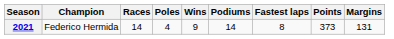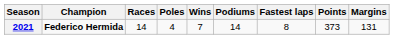 <table class="wikitable" style="font-size:90%; text-align:center">
 <tr>
 <th>Season</th>
 <th>Champion</th>
 <th>Races</th>
 <th>Poles</th>
 <th>Wins</th>
 <th>Podiums</th>
 <th>Fastest laps</th>
 <th>Points</th>
 <th>Margins</th>
 </tr>
 <tr>
 <th><a href='#'>2021</a></th>
-<td align=left> Federico Hermida</td>
+<td align=left><strong> Federico Hermida</strong></td>
 <td>14</td>
 <td>4</td>
-<td>9</td>
+<td>7</td>
 <td>14</td>
 <td>8</td>
 <td>373</td>
 <td>131</td>
 </tr>
 </table>
